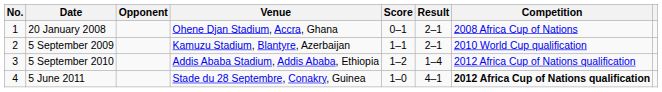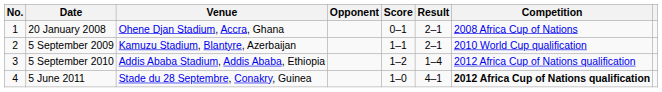 <table class="wikitable sortable">
 <tr>
 <th scope="col">No.</th>
 <th scope="col">Date</th>
+<th scope="col">Venue</th>
 <th scope="col">Opponent</th>
-<th scope="col">Venue</th>
 <th scope="col">Score</th>
 <th scope="col">Result</th>
 <th scope="col">Competition</th>
 <th scope="col" class="unsortable"></th>
 </tr>
 <tr>
 <td align="center">1</td>
 <td>20 January 2008</td>
+<td><a href='#'>Ohene Djan Stadium</a>, <a href='#'>Accra</a>, Ghana</td>
 <td></td>
-<td><a href='#'>Ohene Djan Stadium</a>, <a href='#'>Accra</a>, Ghana</td>
 <td align="center">0–1</td>
 <td align="center">2–1</td>
 <td><a href='#'>2008 Africa Cup of Nations</a></td>
 <td></td>
 </tr>
 <tr>
 <td align="center">2</td>
 <td>5 September 2009</td>
+<td><a href='#'>Kamuzu Stadium</a>, <a href='#'>Blantyre</a>, Azerbaijan</td>
 <td></td>
-<td><a href='#'>Kamuzu Stadium</a>, <a href='#'>Blantyre</a>, Azerbaijan</td>
 <td align="center">1–1</td>
 <td align="center">2–1</td>
 <td><a href='#'>2010 World Cup qualification</a></td>
 <td></td>
 </tr>
 <tr>
 <td align="center">3</td>
 <td>5 September 2010</td>
+<td><a href='#'>Addis Ababa Stadium</a>, <a href='#'>Addis Ababa</a>, Ethiopia</td>
 <td></td>
-<td><a href='#'>Addis Ababa Stadium</a>, <a href='#'>Addis Ababa</a>, Ethiopia</td>
 <td align="center">1–2</td>
 <td align="center">1–4</td>
 <td><a href='#'>2012 Africa Cup of Nations qualification</a></td>
 <td></td>
 </tr>
 <tr>
 <td align="center">4</td>
 <td>5 June 2011</td>
+<td><a href='#'>Stade du 28 Septembre</a>, <a href='#'>Conakry</a>, Guinea</td>
 <td></td>
-<td><a href='#'>Stade du 28 Septembre</a>, <a href='#'>Conakry</a>, Guinea</td>
 <td align="center">1–0</td>
 <td align="center">4–1</td>
 <td><strong>2012 Africa Cup of Nations qualification</strong></td>
 <td></td>
 </tr>
 </table>
